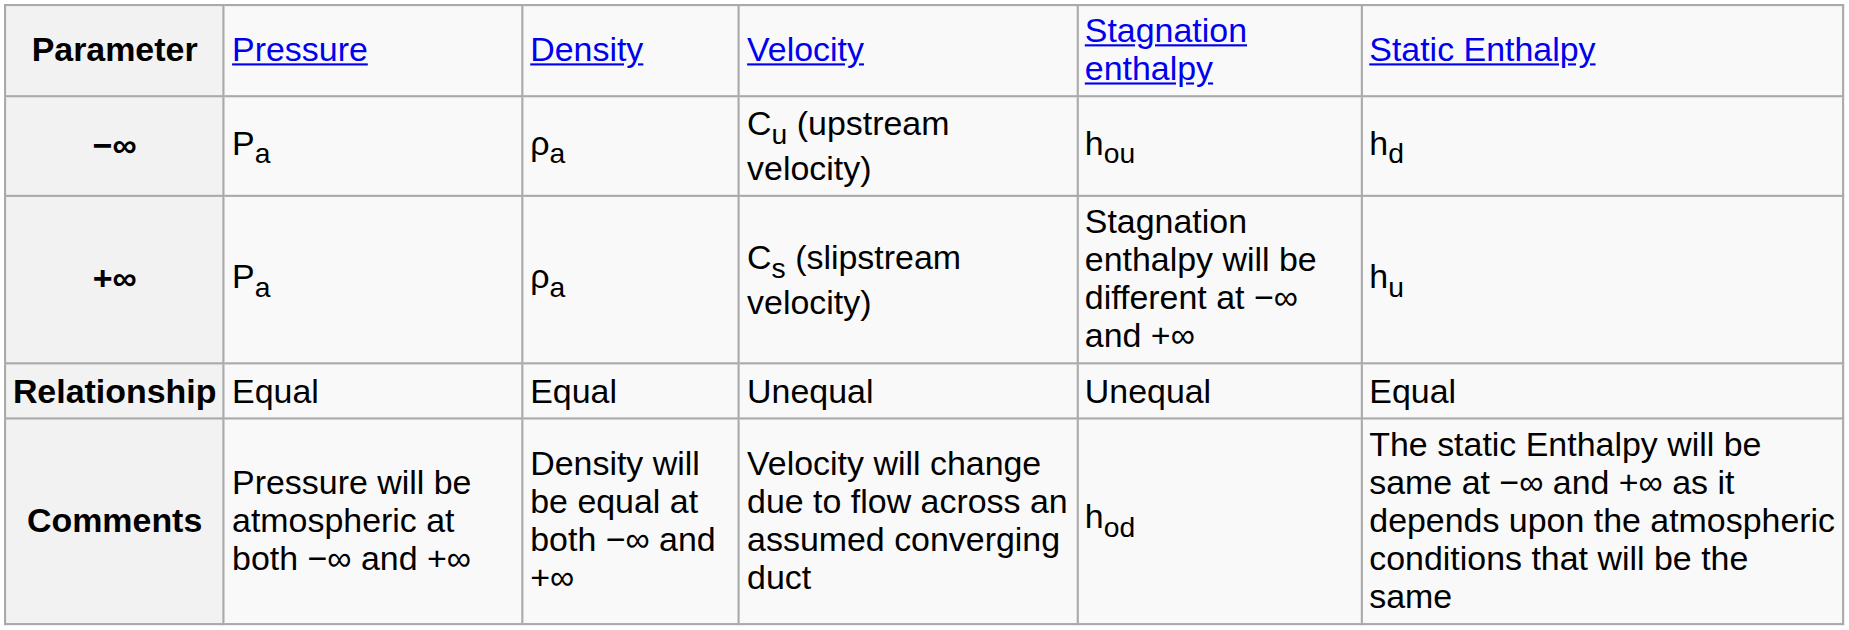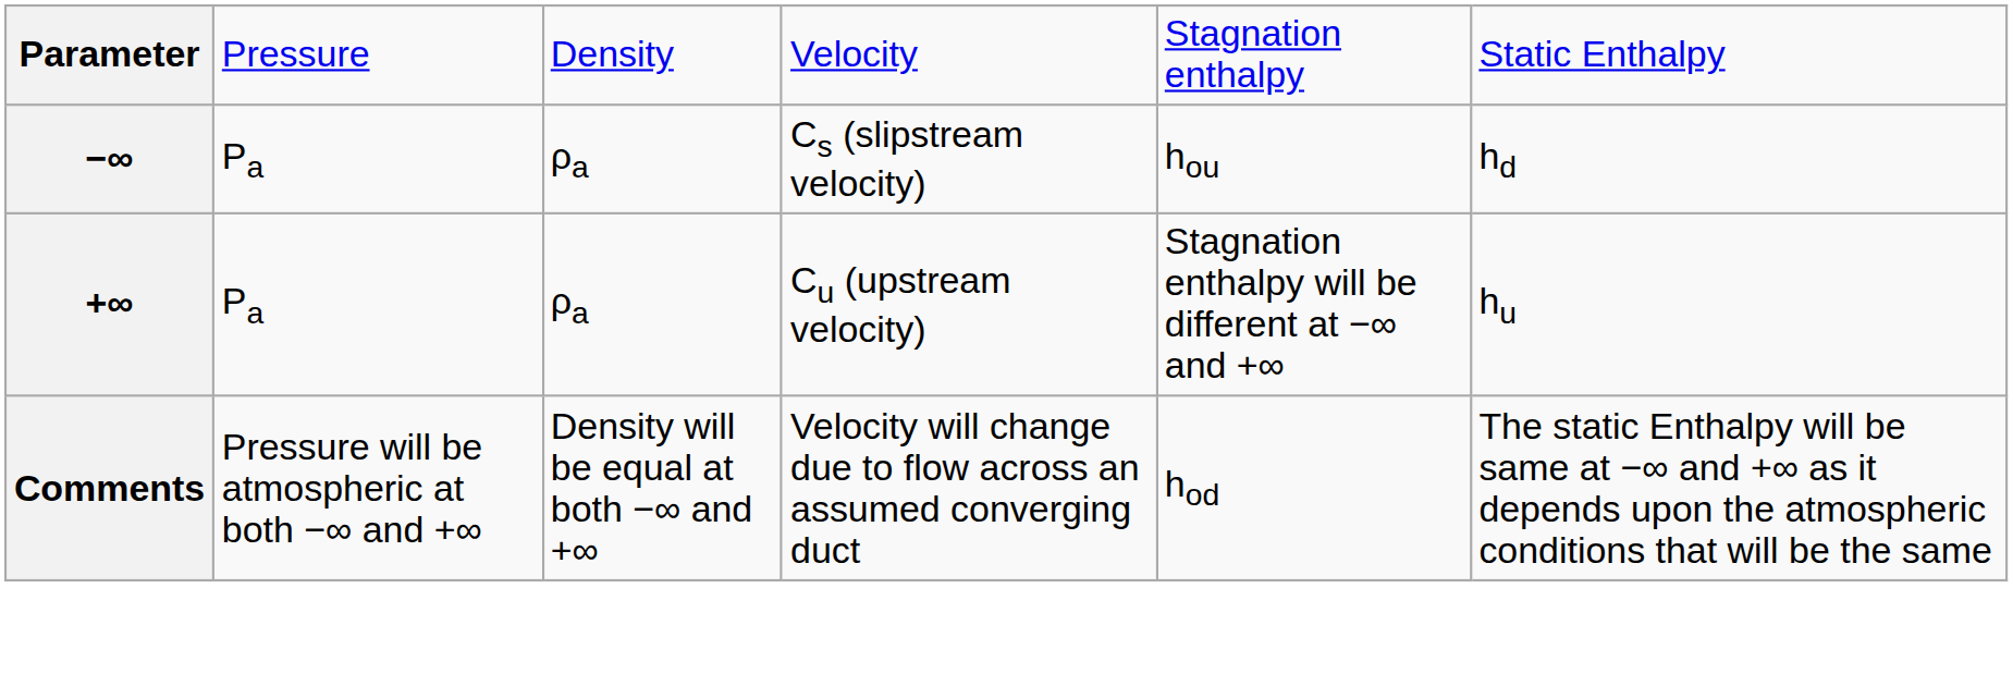 <table class="wikitable">
 <tr>
 <th>Parameter</th>
 <td><a href='#'>Pressure</a></td>
 <td><a href='#'>Density</a></td>
 <td><a href='#'>Velocity</a></td>
 <td><a href='#'>Stagnation</a> <a href='#'>enthalpy</a></td>
 <td><a href='#'>Static Enthalpy</a></td>
 </tr>
 <tr>
 <th>−∞</th>
 <td>P<sub>a</sub></td>
 <td>ρ<sub>a</sub></td>
-<td>C<sub>u</sub> (upstream velocity)</td>
+<td>C<sub>s</sub> (slipstream velocity)</td>
 <td>h<sub>ou</sub></td>
 <td>h<sub>d</sub></td>
 </tr>
 <tr>
 <th>+∞</th>
 <td>P<sub>a</sub></td>
 <td>ρ<sub>a</sub></td>
-<td>C<sub>s</sub> (slipstream velocity)</td>
+<td>C<sub>u</sub> (upstream velocity)</td>
 <td>Stagnation enthalpy will be different at −∞ and +∞</td>
 <td>h<sub>u</sub></td>
-</tr>
-<tr>
-<th>Relationship</th>
-<td>Equal</td>
-<td>Equal</td>
-<td>Unequal</td>
-<td>Unequal</td>
-<td>Equal</td>
 </tr>
 <tr>
 <th>Comments</th>
 <td>Pressure will be atmospheric at both −∞ and +∞</td>
 <td>Density will be equal at both −∞ and +∞</td>
 <td>Velocity will change due to flow across an assumed converging duct</td>
 <td>h<sub>od</sub></td>
 <td>The static Enthalpy will be same at −∞ and +∞ as it depends upon the atmospheric conditions that will be the same</td>
 </tr>
 </table>
